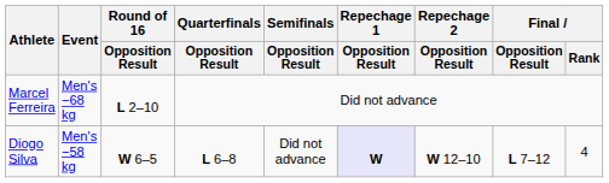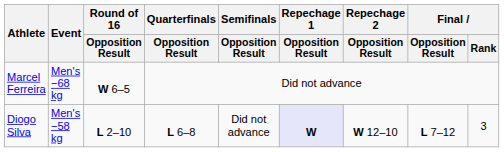 <table class="wikitable" style="font-size:90%;">
 <tr>
 <th rowspan=2>Athlete</th>
 <th rowspan=2>Event</th>
 <th>Round of 16</th>
 <th>Quarterfinals</th>
 <th>Semifinals</th>
 <th>Repechage 1</th>
 <th>Repechage 2</th>
 <th colspan=2>Final / </th>
 </tr>
 <tr style="font-size:95%">
 <th>Opposition<br>Result</th>
 <th>Opposition<br>Result</th>
 <th>Opposition<br>Result</th>
 <th>Opposition<br>Result</th>
 <th>Opposition<br>Result</th>
 <th>Opposition<br>Result</th>
 <th>Rank</th>
 </tr>
 <tr align=center>
 <td align=left><a href='#'>Marcel Ferreira</a></td>
 <td align=left><a href='#'>Men's −68 kg</a></td>
-<td><br><strong>L</strong> 2–10</td>
+<td><br><strong>W</strong> 6–5</td>
 <td colspan=6>Did not advance</td>
 </tr>
 <tr align=center>
 <td align=left><a href='#'>Diogo Silva</a></td>
 <td align=left><a href='#'>Men's −58 kg</a></td>
-<td><br><strong>W</strong> 6–5</td>
+<td><br><strong>L</strong> 2–10</td>
 <td><br><strong>L</strong> 6–8</td>
 <td>Did not advance</td>
 <td style="background: lavender;"><br><strong>W</strong> </td>
 <td><br><strong>W</strong> 12–10</td>
 <td><br><strong>L</strong> 7–12</td>
-<td>4</td>
+<td>3</td>
 </tr>
 </table>
